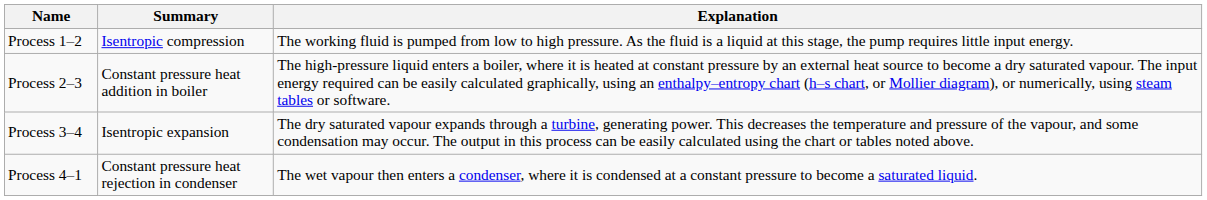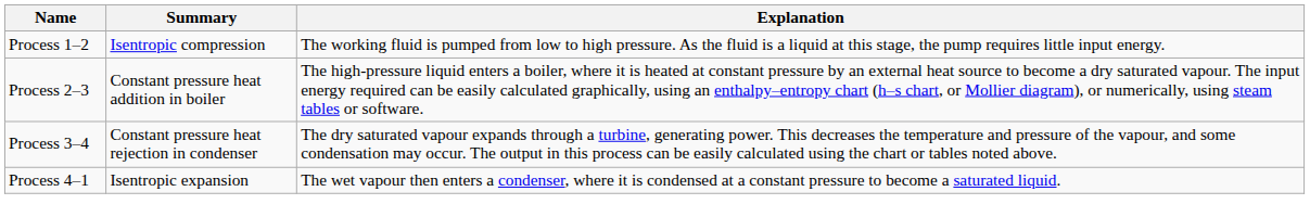 <table class="wikitable">
 <tr>
 <th width=90px>Name</th>
 <th>Summary</th>
 <th>Explanation</th>
 </tr>
 <tr>
 <td>Process 1–2</td>
 <td><a href='#'>Isentropic</a> compression</td>
 <td>The working fluid is pumped from low to high pressure. As the fluid is a liquid at this stage, the pump requires little input energy.</td>
 </tr>
 <tr>
 <td>Process 2–3</td>
 <td>Constant pressure heat addition in boiler</td>
 <td>The high-pressure liquid enters a boiler, where it is heated at constant pressure by an external heat source to become a dry saturated vapour. The input energy required can be easily calculated graphically, using an <a href='#'>enthalpy–entropy chart</a> (<a href='#'>h–s chart</a>, or <a href='#'>Mollier diagram</a>), or numerically, using <a href='#'>steam tables</a> or software.</td>
 </tr>
 <tr>
 <td>Process 3–4</td>
-<td>Isentropic expansion</td>
+<td>Constant pressure heat rejection in condenser</td>
 <td>The dry saturated vapour expands through a <a href='#'>turbine</a>, generating power. This decreases the temperature and pressure of the vapour, and some condensation may occur. The output in this process can be easily calculated using the chart or tables noted above.</td>
 </tr>
 <tr>
 <td>Process 4–1</td>
-<td>Constant pressure heat rejection in condenser</td>
+<td>Isentropic expansion</td>
 <td>The wet vapour then enters a <a href='#'>condenser</a>, where it is condensed at a constant pressure to become a <a href='#'>saturated liquid</a>.</td>
 </tr>
 </table>
